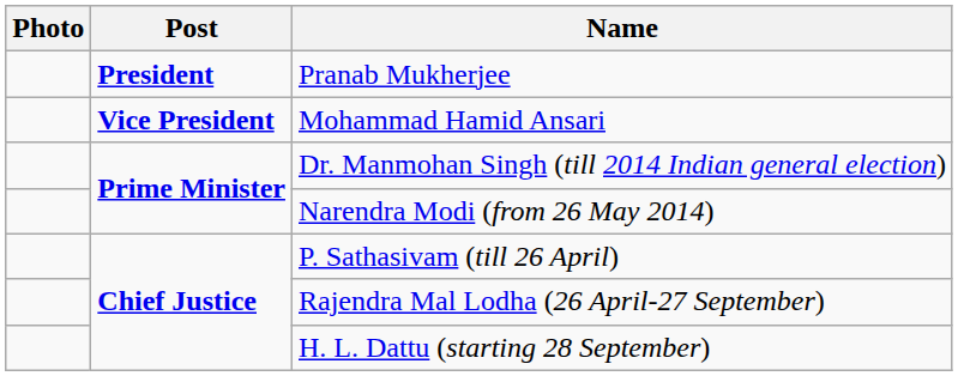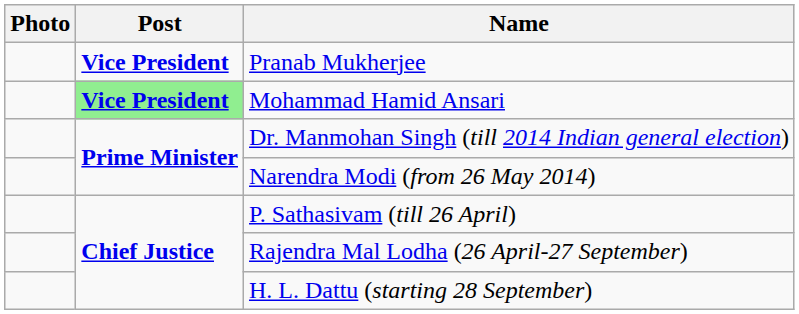 <table class=wikitable>
 <tr>
 <th>Photo</th>
 <th>Post</th>
 <th>Name</th>
 </tr>
 <tr>
 <td></td>
-<td> <strong><a href='#'>President</a></strong></td>
+<td> <strong><a href='#'>Vice President</a></strong></td>
 <td><a href='#'>Pranab Mukherjee</a></td>
 </tr>
 <tr>
 <td></td>
-<td> <strong><a href='#'>Vice President</a></strong></td>
+<td style="background: lightgreen;"> <strong><a href='#'>Vice President</a></strong></td>
 <td><a href='#'>Mohammad Hamid Ansari</a></td>
 </tr>
 <tr>
 <td></td>
 <td rowspan=2> <strong><a href='#'>Prime Minister</a></strong></td>
 <td><a href='#'>Dr. Manmohan Singh</a> (<em>till <a href='#'>2014 Indian general election</a></em>)</td>
 </tr>
 <tr>
 <td></td>
 <td><a href='#'>Narendra Modi</a> (<em>from 26 May 2014</em>)</td>
 </tr>
 <tr>
 <td></td>
 <td rowspan=3> <strong><a href='#'>Chief Justice</a></strong></td>
 <td><a href='#'>P. Sathasivam</a> (<em>till 26 April</em>)</td>
 </tr>
 <tr>
 <td></td>
 <td><a href='#'>Rajendra Mal Lodha</a> (<em>26 April-27 September</em>)</td>
 </tr>
 <tr>
 <td></td>
 <td><a href='#'>H. L. Dattu</a> (<em>starting 28 September</em>)</td>
 </tr>
 </table>
